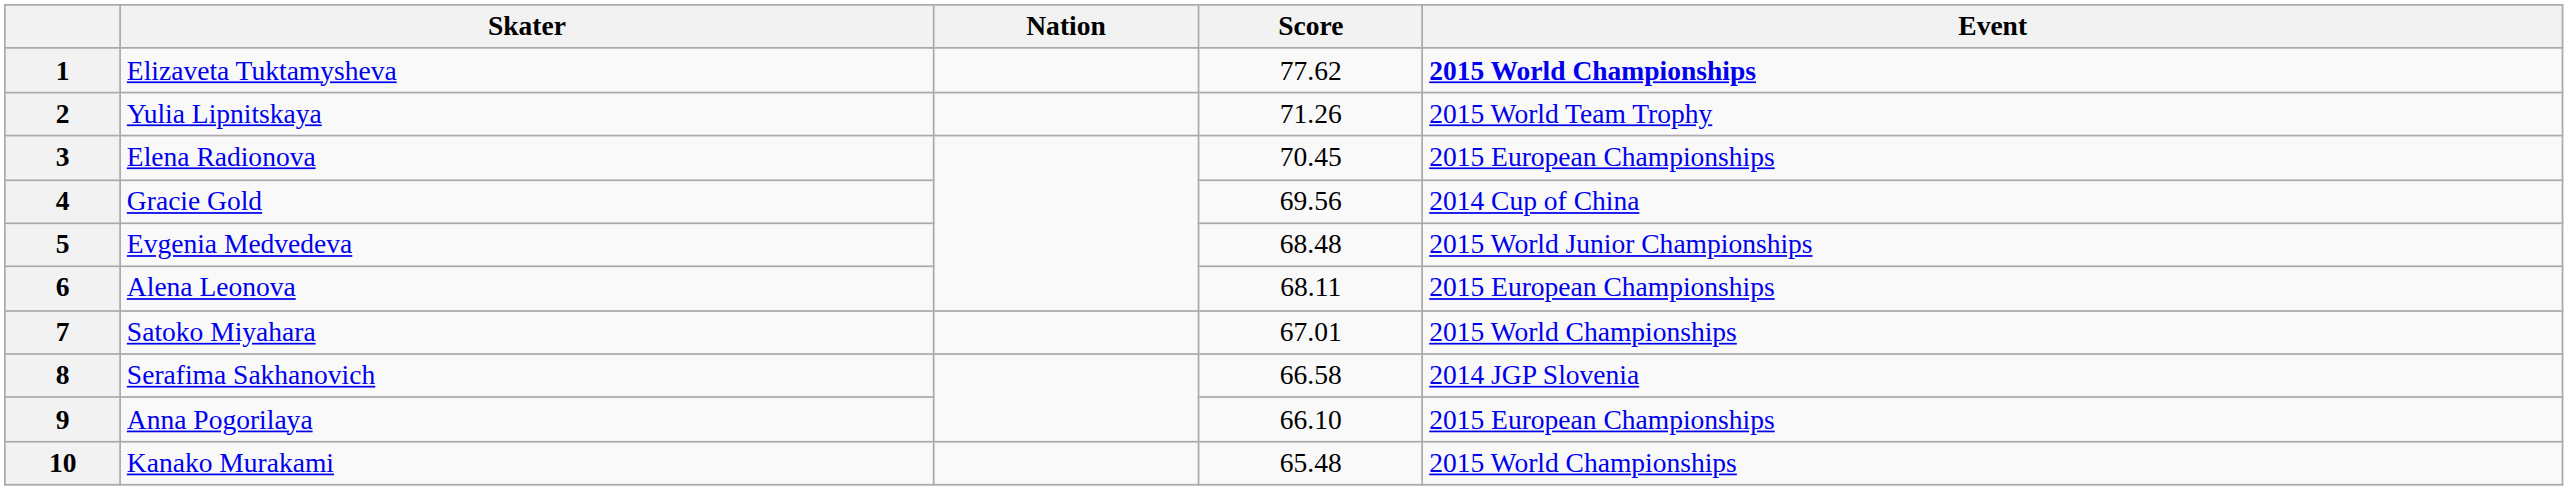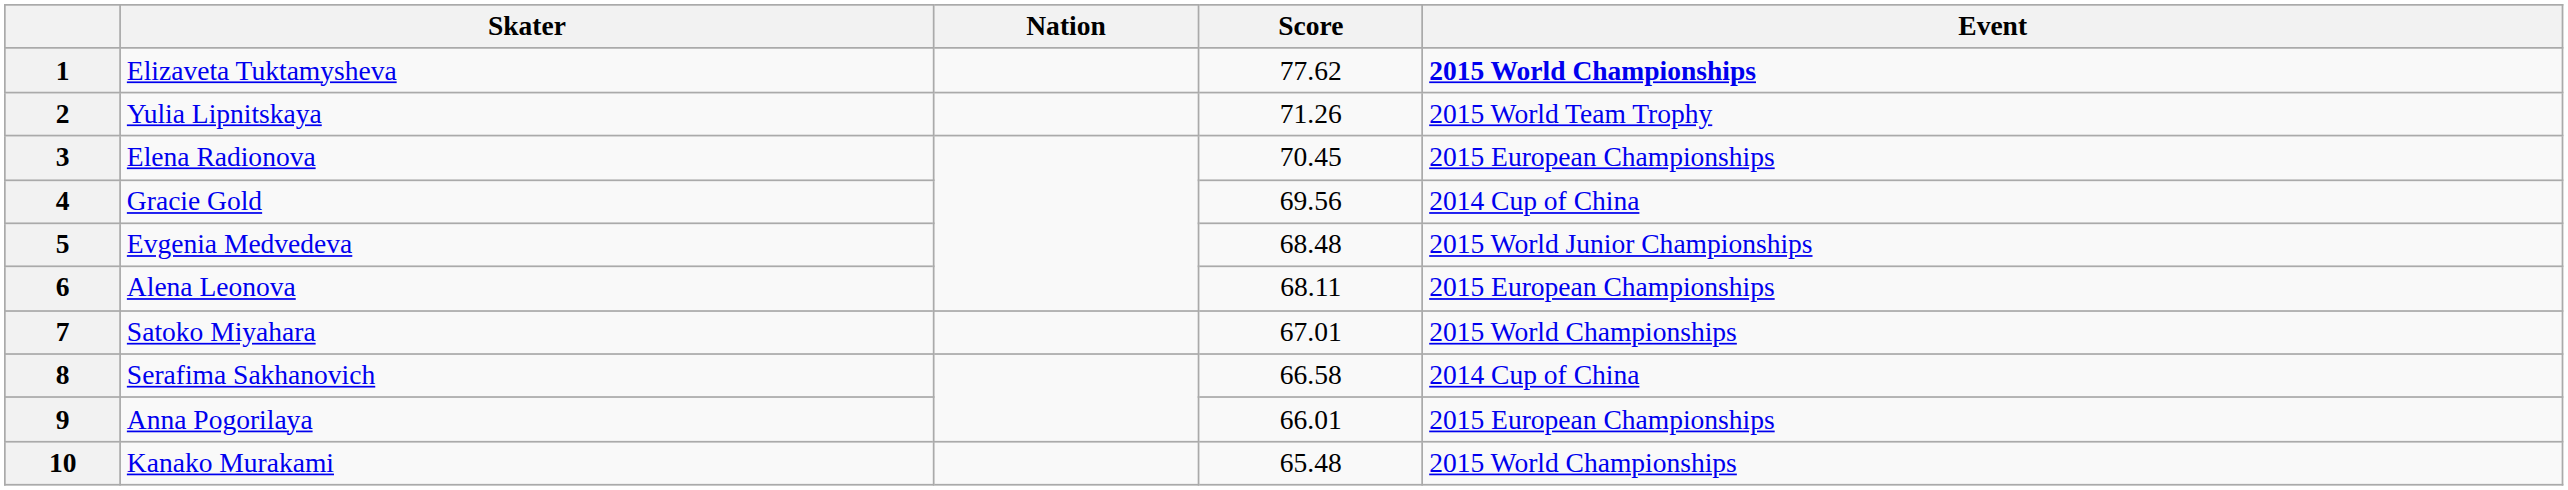 <table class="wikitable sortable" style="text-align:left; width:75%">
 <tr>
 <th scope="col"></th>
 <th scope="col">Skater</th>
 <th scope="col">Nation</th>
 <th scope="col">Score</th>
 <th scope="col">Event</th>
 </tr>
 <tr>
 <th scope="row">1</th>
 <td><a href='#'>Elizaveta Tuktamysheva</a></td>
 <td></td>
 <td style="text-align:center;">77.62</td>
 <td><strong><a href='#'>2015 World Championships</a></strong></td>
 </tr>
 <tr>
 <th scope="row">2</th>
 <td><a href='#'>Yulia Lipnitskaya</a></td>
 <td></td>
 <td style="text-align:center;">71.26</td>
 <td><a href='#'>2015 World Team Trophy</a></td>
 </tr>
 <tr>
 <th scope="row">3</th>
 <td><a href='#'>Elena Radionova</a></td>
 <td rowspan="4"></td>
 <td style="text-align:center;">70.45</td>
 <td><a href='#'>2015 European Championships</a></td>
 </tr>
 <tr>
 <th scope="row">4</th>
 <td><a href='#'>Gracie Gold</a></td>
 <td style="text-align:center;">69.56</td>
 <td><a href='#'>2014 Cup of China</a></td>
 </tr>
 <tr>
 <th scope="row">5</th>
 <td><a href='#'>Evgenia Medvedeva</a></td>
 <td style="text-align:center;">68.48</td>
 <td><a href='#'>2015 World Junior Championships</a></td>
 </tr>
 <tr>
 <th scope="row">6</th>
 <td><a href='#'>Alena Leonova</a></td>
 <td style="text-align:center;">68.11</td>
 <td><a href='#'>2015 European Championships</a></td>
 </tr>
 <tr>
 <th scope="row">7</th>
 <td><a href='#'>Satoko Miyahara</a></td>
 <td></td>
 <td style="text-align:center;">67.01</td>
 <td><a href='#'>2015 World Championships</a></td>
 </tr>
 <tr>
 <th scope="row">8</th>
 <td><a href='#'>Serafima Sakhanovich</a></td>
 <td rowspan="2"></td>
 <td style="text-align:center;">66.58</td>
-<td><a href='#'>2014 JGP Slovenia</a></td>
+<td><a href='#'>2014 Cup of China</a></td>
 </tr>
 <tr>
 <th scope="row">9</th>
 <td><a href='#'>Anna Pogorilaya</a></td>
-<td style="text-align:center;">66.10</td>
+<td style="text-align:center;">66.01</td>
 <td><a href='#'>2015 European Championships</a></td>
 </tr>
 <tr>
 <th scope="row">10</th>
 <td><a href='#'>Kanako Murakami</a></td>
 <td></td>
 <td style="text-align:center;">65.48</td>
 <td><a href='#'>2015 World Championships</a></td>
 </tr>
 </table>
